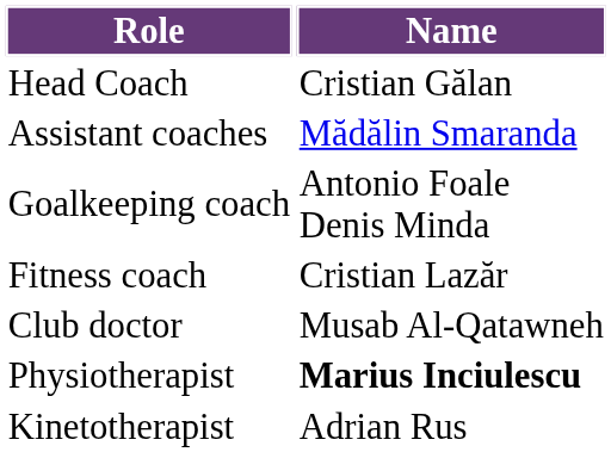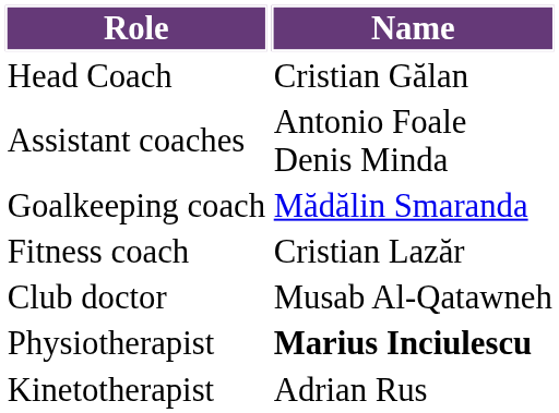 <table class="toccolours">
 <tr>
 <th style="background:#653978;color:#ffffff;border:1px solid #ffffff;">Role</th>
 <th style="background:#653978;color:#ffffff;border:1px solid #ffffff;">Name</th>
 </tr>
 <tr>
 <td>Head Coach</td>
 <td> Cristian Gălan</td>
 </tr>
 <tr>
 <td>Assistant coaches</td>
-<td> <a href='#'>Mădălin Smaranda</a></td>
+<td> Antonio Foale <br>  Denis Minda</td>
 </tr>
 <tr>
 <td>Goalkeeping coach</td>
-<td> Antonio Foale <br>  Denis Minda</td>
+<td> <a href='#'>Mădălin Smaranda</a></td>
 </tr>
 <tr>
 <td>Fitness coach</td>
 <td> Cristian Lazăr</td>
 </tr>
 <tr>
 <td>Club doctor</td>
 <td> Musab Al-Qatawneh</td>
 </tr>
 <tr>
 <td>Physiotherapist</td>
 <td><strong> Marius Inciulescu</strong></td>
 </tr>
 <tr>
 <td>Kinetotherapist</td>
 <td> Adrian Rus</td>
 </tr>
 </table>
